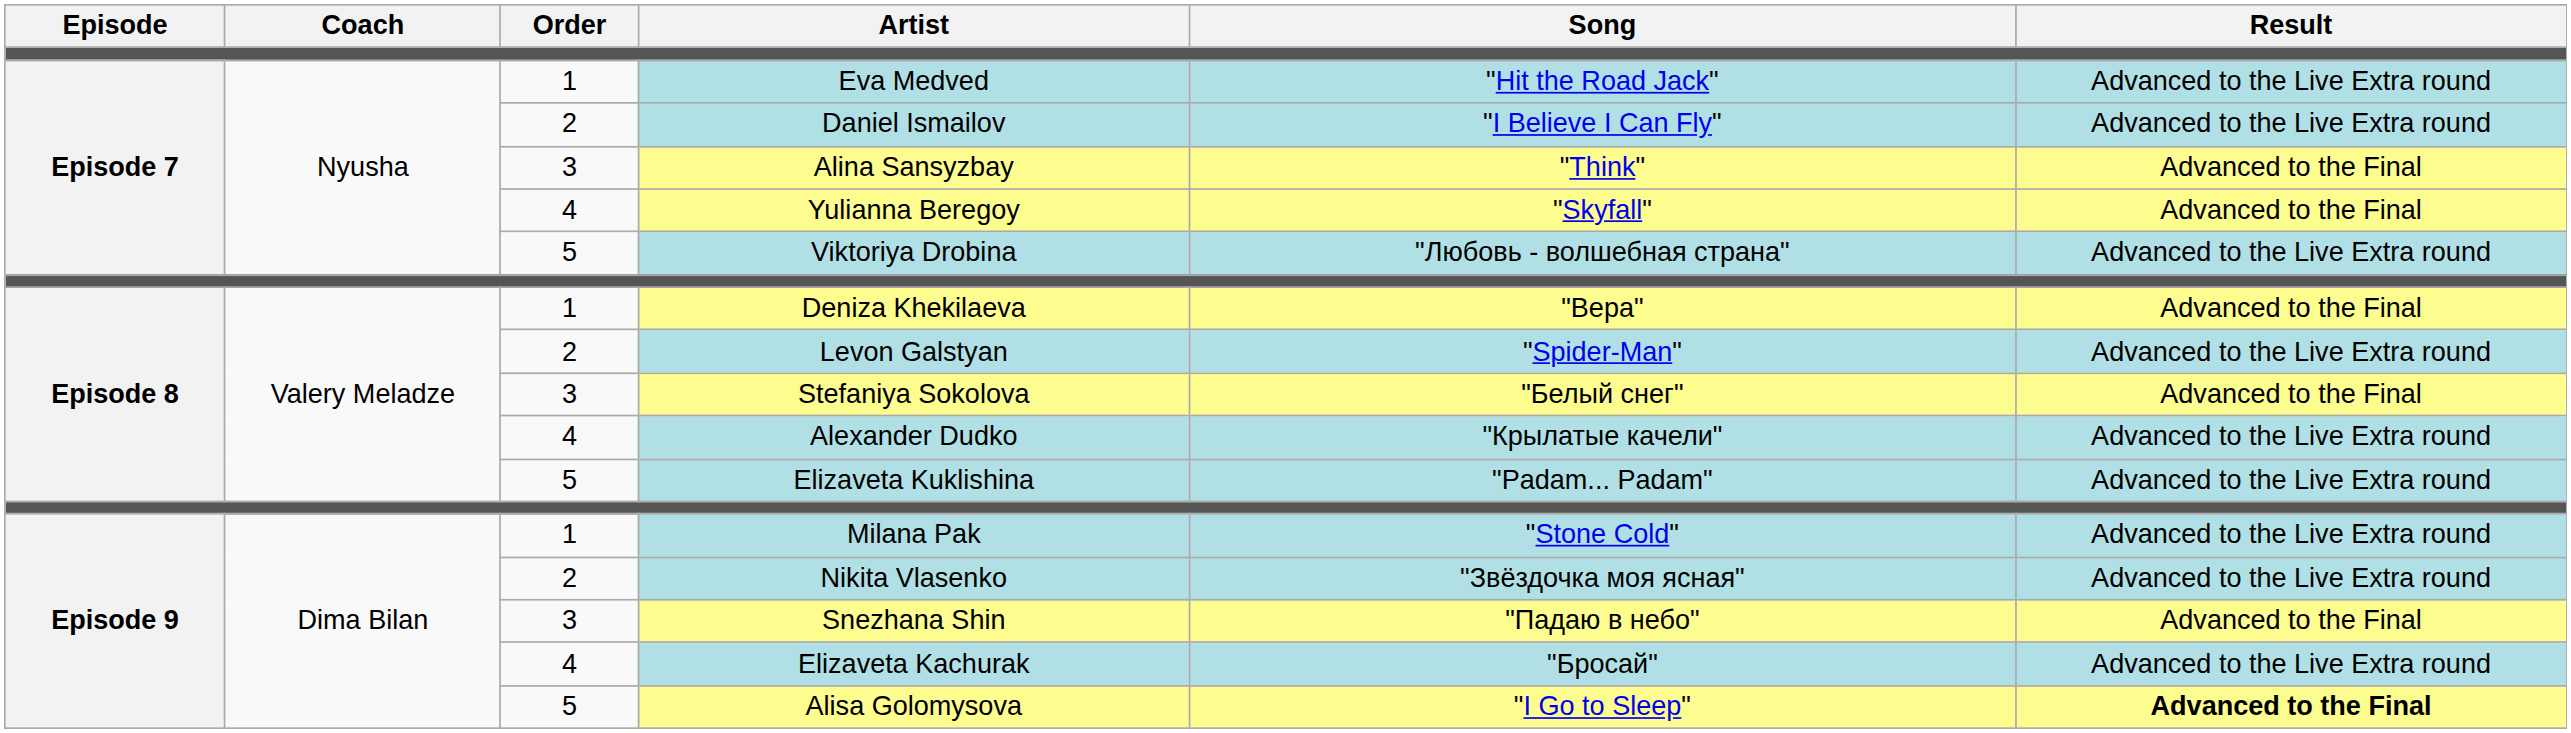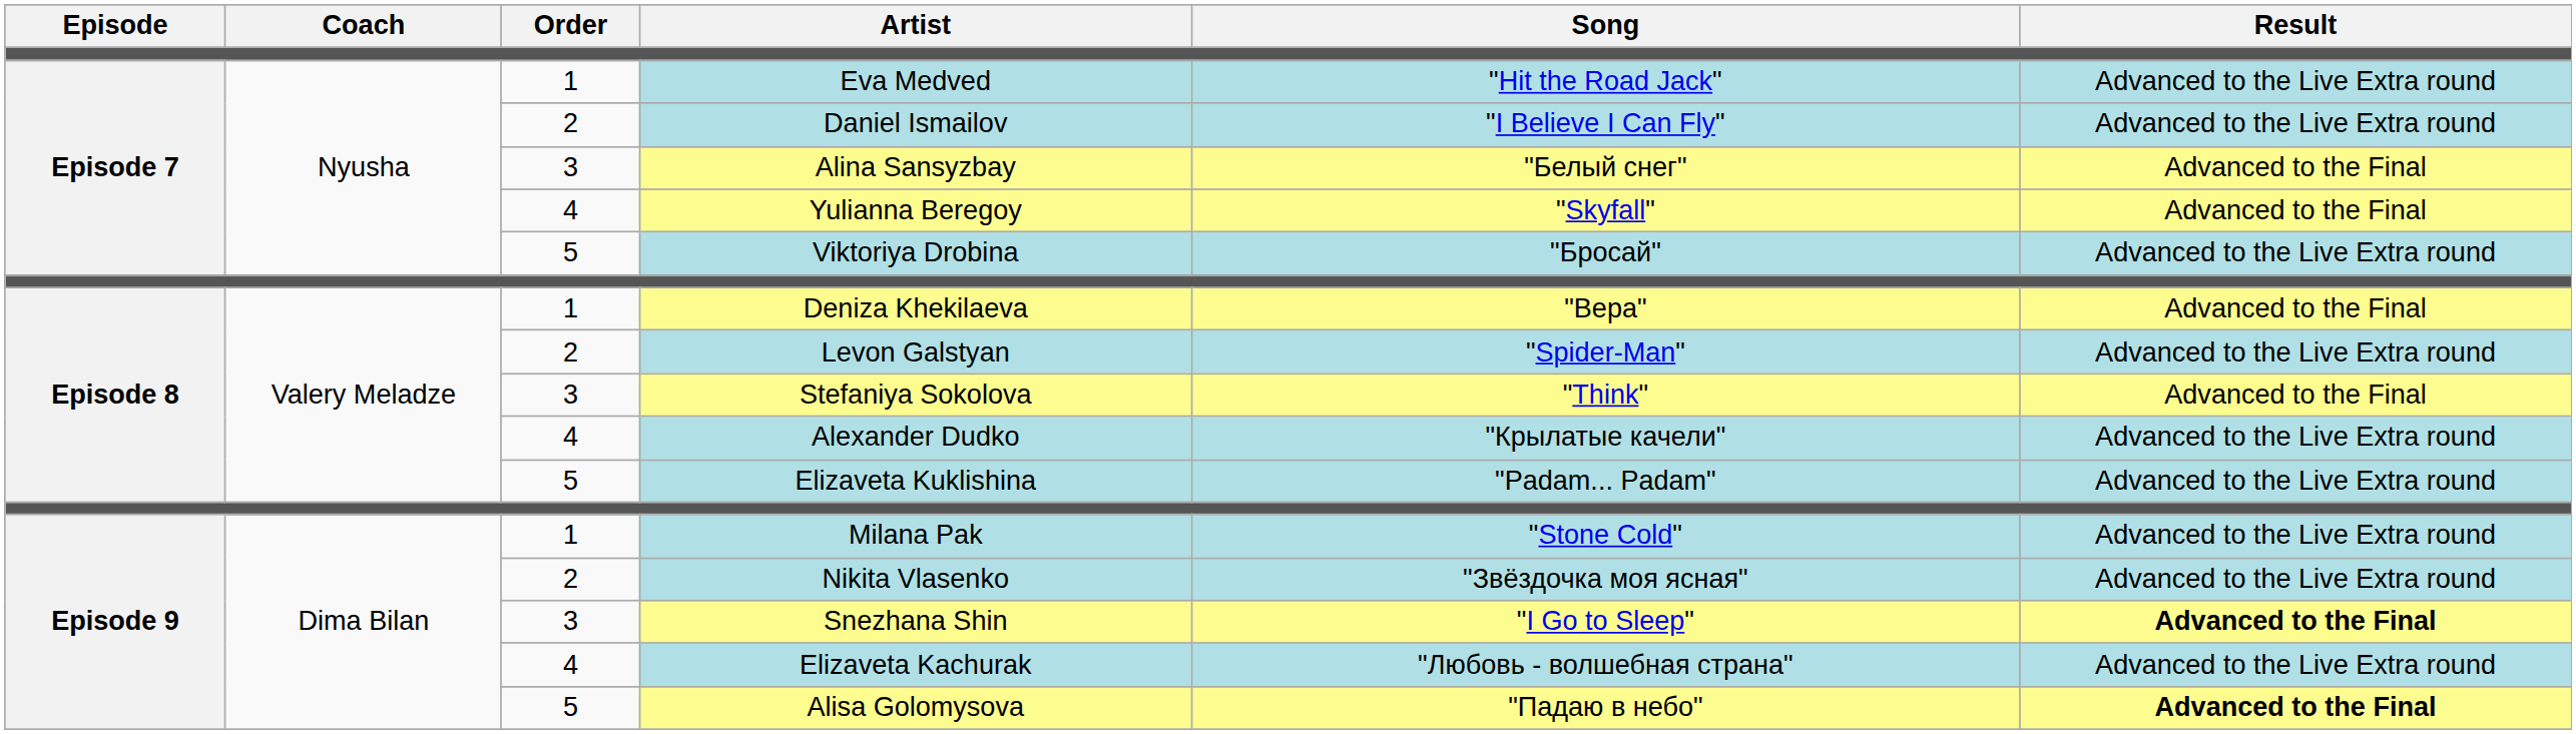 <table class="wikitable" style="text-align: center; width:120%;">
 <tr>
 <th style="width:08%;">Episode</th>
 <th style="width:10%;">Coach</th>
 <th style="width:05%;">Order</th>
 <th style="width:20%;">Artist</th>
 <th style="width:30%;">Song</th>
 <th style="width:20%;">Result</th>
 </tr>
 <tr>
 <td colspan=6 style="background:#555;"></td>
 </tr>
 <tr>
 <th rowspan=5>Episode 7 <br> </th>
 <td rowspan=5>Nyusha</td>
 <td>1</td>
 <td style="background:#B0E0E6;">Eva Medved</td>
 <td style="background:#B0E0E6;">"<a href='#'>Hit the Road Jack</a>"</td>
 <td style="background:#B0E0E6;">Advanced to the Live Extra round</td>
 </tr>
 <tr>
 <td>2</td>
 <td style="background:#B0E0E6;">Daniel Ismailov</td>
 <td style="background:#B0E0E6;">"<a href='#'>I Believe I Can Fly</a>"</td>
 <td style="background:#B0E0E6;">Advanced to the Live Extra round</td>
 </tr>
 <tr>
 <td>3</td>
 <td style="background:#fdfc8f">Alina Sansyzbay</td>
-<td style="background:#fdfc8f">"<a href='#'>Think</a>"</td>
+<td style="background:#fdfc8f">"Белый снег"</td>
 <td style="background:#fdfc8f">Advanced to the Final</td>
 </tr>
 <tr>
 <td>4</td>
 <td style="background:#fdfc8f">Yulianna Beregoy</td>
 <td style="background:#fdfc8f">"<a href='#'>Skyfall</a>"</td>
 <td style="background:#fdfc8f">Advanced to the Final</td>
 </tr>
 <tr>
 <td>5</td>
 <td style="background:#B0E0E6;">Viktoriya Drobina</td>
-<td style="background:#B0E0E6;">"Любовь - волшебная страна"</td>
+<td style="background:#B0E0E6;">"Бросай"</td>
 <td style="background:#B0E0E6;">Advanced to the Live Extra round</td>
 </tr>
 <tr>
 <td colspan="6" style="background:#555;"></td>
 </tr>
 <tr>
 <th rowspan=5>Episode 8 <br> </th>
 <td rowspan=5>Valery Meladze</td>
 <td>1</td>
 <td style="background:#fdfc8f">Deniza Khekilaeva</td>
 <td style="background:#fdfc8f">"Вера"</td>
 <td style="background:#fdfc8f">Advanced to the Final</td>
 </tr>
 <tr>
 <td>2</td>
 <td style="background:#B0E0E6;">Levon Galstyan</td>
 <td style="background:#B0E0E6;">"<a href='#'>Spider-Man</a>"</td>
 <td style="background:#B0E0E6;">Advanced to the Live Extra round</td>
 </tr>
 <tr>
 <td>3</td>
 <td style="background:#fdfc8f">Stefaniya Sokolova</td>
-<td style="background:#fdfc8f">"Белый снег"</td>
+<td style="background:#fdfc8f">"<a href='#'>Think</a>"</td>
 <td style="background:#fdfc8f">Advanced to the Final</td>
 </tr>
 <tr>
 <td>4</td>
 <td style="background:#B0E0E6;">Alexander Dudko</td>
 <td style="background:#B0E0E6;">"Крылатые качели"</td>
 <td style="background:#B0E0E6;">Advanced to the Live Extra round</td>
 </tr>
 <tr>
 <td>5</td>
 <td style="background:#B0E0E6;">Elizaveta Kuklishina</td>
 <td style="background:#B0E0E6;">"Padam... Padam"</td>
 <td style="background:#B0E0E6;">Advanced to the Live Extra round</td>
 </tr>
 <tr>
 <td colspan="6" style="background:#555;"></td>
 </tr>
 <tr>
 <th rowspan=5>Episode 9 <br> </th>
 <td rowspan=5>Dima Bilan</td>
 <td>1</td>
 <td style="background:#B0E0E6;">Milana Pak</td>
 <td style="background:#B0E0E6;">"<a href='#'>Stone Cold</a>"</td>
 <td style="background:#B0E0E6;">Advanced to the Live Extra round</td>
 </tr>
 <tr>
 <td>2</td>
 <td style="background:#B0E0E6;">Nikita Vlasenko</td>
 <td style="background:#B0E0E6;">"Звёздочка моя ясная"</td>
 <td style="background:#B0E0E6;">Advanced to the Live Extra round</td>
 </tr>
 <tr>
 <td>3</td>
 <td style="background:#fdfc8f">Snezhana Shin</td>
-<td style="background:#fdfc8f">"Падаю в небо"</td>
-<td style="background:#fdfc8f">Advanced to the Final</td>
+<td style="background:#fdfc8f">"<a href='#'>I Go to Sleep</a>"</td>
+<td style="background:#fdfc8f"><strong>Advanced to the Final</strong></td>
 </tr>
 <tr>
 <td>4</td>
 <td style="background:#B0E0E6;">Elizaveta Kachurak</td>
-<td style="background:#B0E0E6;">"Бросай"</td>
+<td style="background:#B0E0E6;">"Любовь - волшебная страна"</td>
 <td style="background:#B0E0E6;">Advanced to the Live Extra round</td>
 </tr>
 <tr>
 <td>5</td>
 <td style="background:#fdfc8f">Alisa Golomysova</td>
-<td style="background:#fdfc8f">"<a href='#'>I Go to Sleep</a>"</td>
+<td style="background:#fdfc8f">"Падаю в небо"</td>
 <td style="background:#fdfc8f"><strong>Advanced to the Final</strong></td>
 </tr>
 </table>
